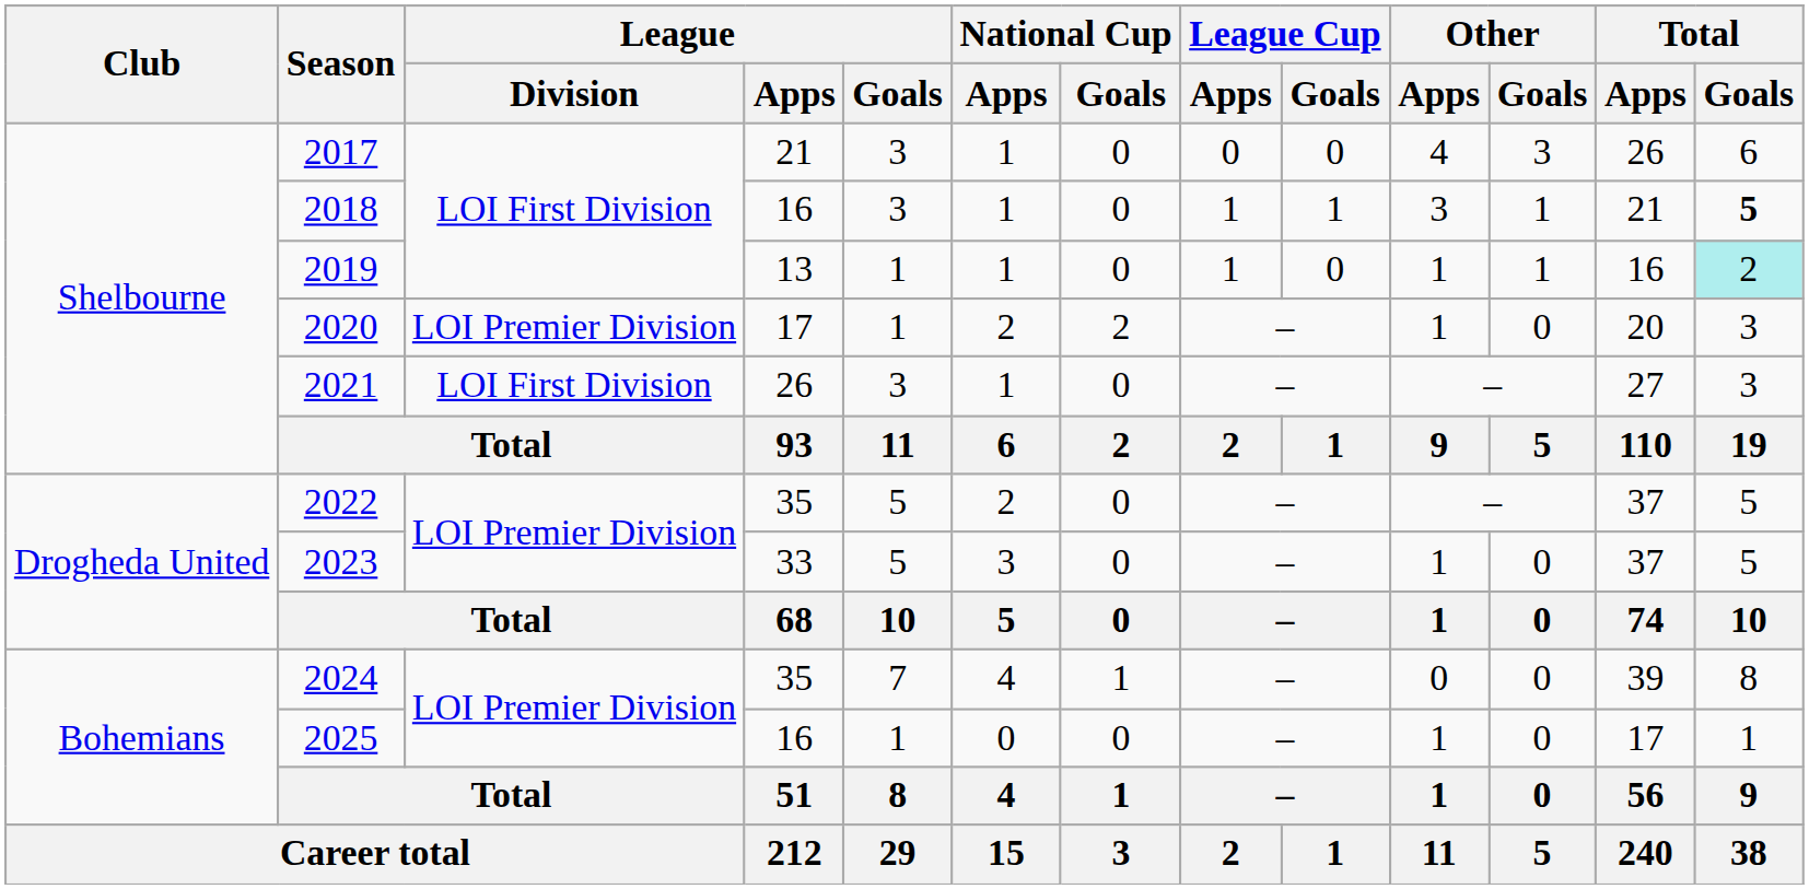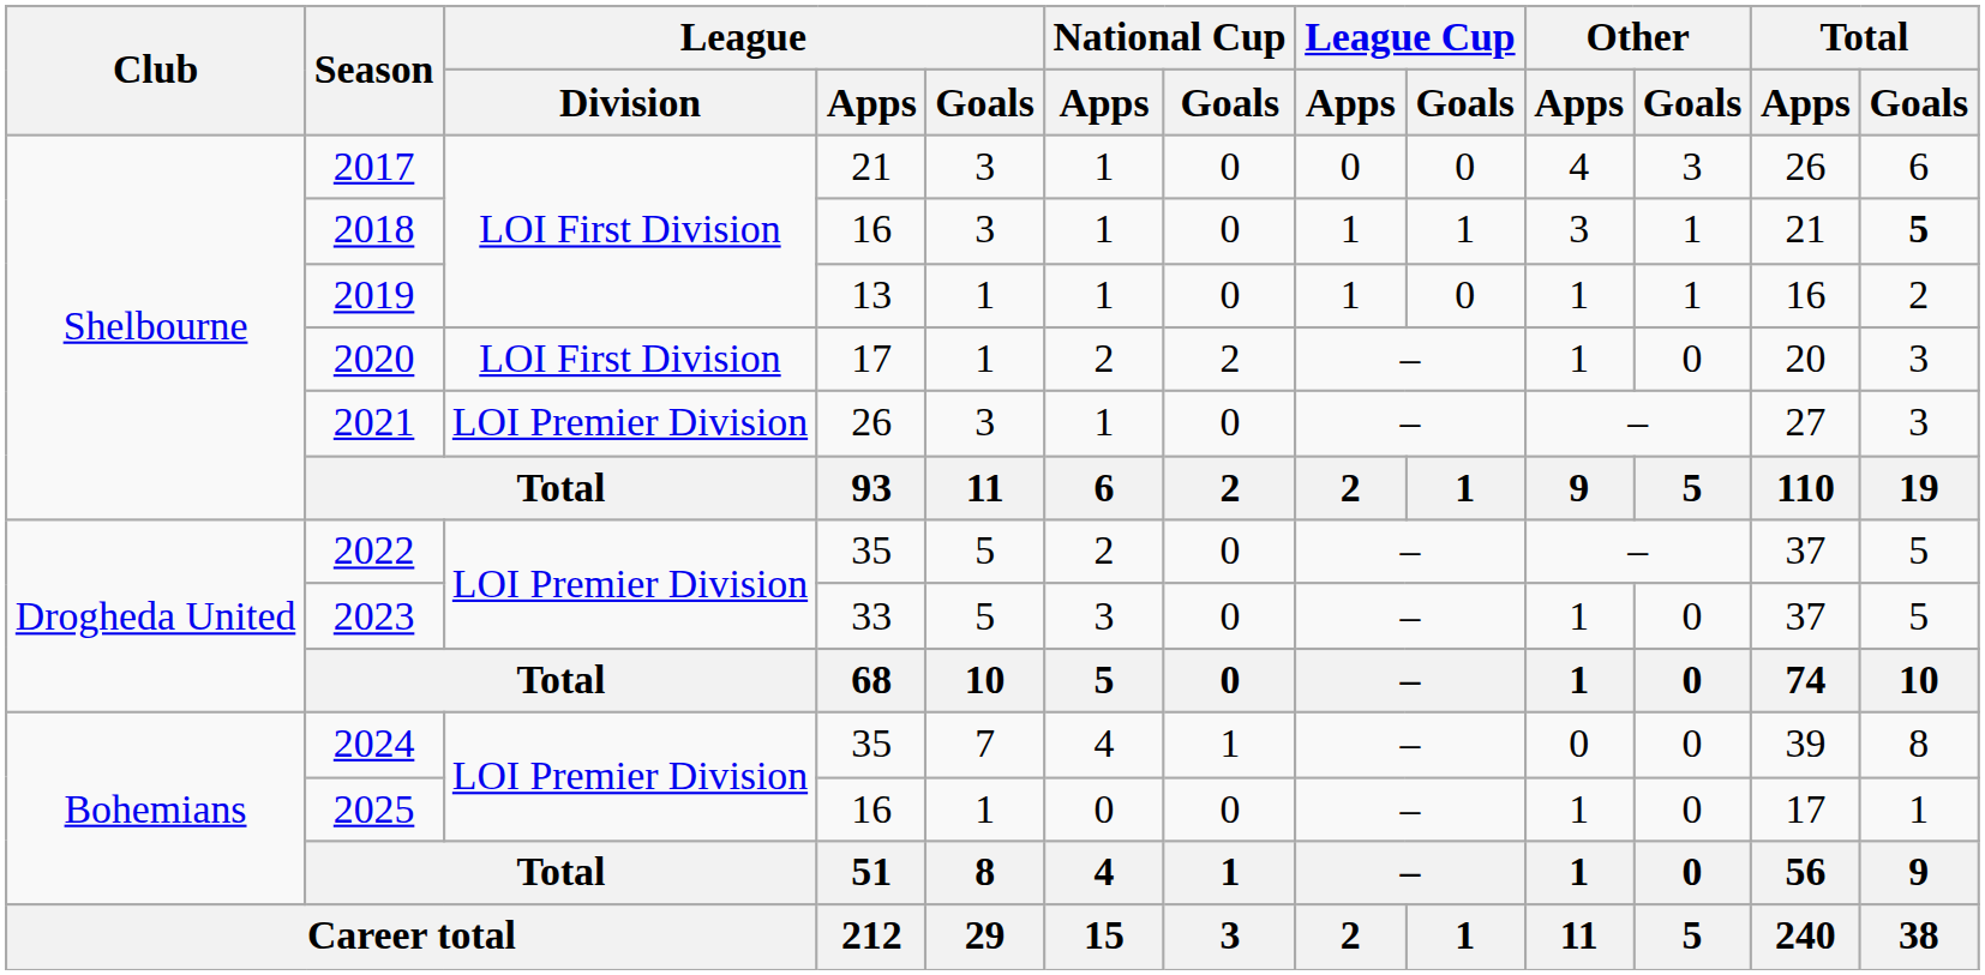 <table class=wikitable style="text-align: center">
 <tr>
 <th rowspan=2>Club</th>
 <th rowspan=2>Season</th>
 <th colspan=3>League</th>
 <th colspan=2>National Cup</th>
 <th colspan=2><a href='#'>League Cup</a></th>
 <th colspan=2>Other</th>
 <th colspan=2>Total</th>
 </tr>
 <tr>
 <th>Division</th>
 <th>Apps</th>
 <th>Goals</th>
 <th>Apps</th>
 <th>Goals</th>
 <th>Apps</th>
 <th>Goals</th>
 <th>Apps</th>
 <th>Goals</th>
 <th>Apps</th>
 <th>Goals</th>
 </tr>
 <tr>
 <td rowspan="6"><a href='#'>Shelbourne</a></td>
 <td><a href='#'>2017</a></td>
 <td rowspan="3"><a href='#'>LOI First Division</a></td>
 <td>21</td>
 <td>3</td>
 <td>1</td>
 <td>0</td>
 <td>0</td>
 <td>0</td>
 <td>4</td>
 <td>3</td>
 <td>26</td>
 <td>6</td>
 </tr>
 <tr>
 <td><a href='#'>2018</a></td>
 <td>16</td>
 <td>3</td>
 <td>1</td>
 <td>0</td>
 <td>1</td>
 <td>1</td>
 <td>3</td>
 <td>1</td>
 <td>21</td>
 <td><strong>5</strong></td>
 </tr>
 <tr>
 <td><a href='#'>2019</a></td>
 <td>13</td>
 <td>1</td>
 <td>1</td>
 <td>0</td>
 <td>1</td>
 <td>0</td>
 <td>1</td>
 <td>1</td>
 <td>16</td>
-<td style="background: paleturquoise;">2</td>
+<td>2</td>
 </tr>
 <tr>
 <td><a href='#'>2020</a></td>
-<td><a href='#'>LOI Premier Division</a></td>
+<td><a href='#'>LOI First Division</a></td>
 <td>17</td>
 <td>1</td>
 <td>2</td>
 <td>2</td>
 <td colspan="2">–</td>
 <td>1</td>
 <td>0</td>
 <td>20</td>
 <td>3</td>
 </tr>
 <tr>
 <td><a href='#'>2021</a></td>
-<td><a href='#'>LOI First Division</a></td>
+<td><a href='#'>LOI Premier Division</a></td>
 <td>26</td>
 <td>3</td>
 <td>1</td>
 <td>0</td>
 <td colspan="2">–</td>
 <td colspan="2">–</td>
 <td>27</td>
 <td>3</td>
 </tr>
 <tr>
 <th colspan="2">Total</th>
 <th>93</th>
 <th>11</th>
 <th>6</th>
 <th>2</th>
 <th>2</th>
 <th>1</th>
 <th>9</th>
 <th>5</th>
 <th>110</th>
 <th>19</th>
 </tr>
 <tr>
 <td rowspan="3"><a href='#'>Drogheda United</a></td>
 <td><a href='#'>2022</a></td>
 <td rowspan="2"><a href='#'>LOI Premier Division</a></td>
 <td>35</td>
 <td>5</td>
 <td>2</td>
 <td>0</td>
 <td colspan="2">–</td>
 <td colspan="2">–</td>
 <td>37</td>
 <td>5</td>
 </tr>
 <tr>
 <td><a href='#'>2023</a></td>
 <td>33</td>
 <td>5</td>
 <td>3</td>
 <td>0</td>
 <td colspan="2">–</td>
 <td>1</td>
 <td>0</td>
 <td>37</td>
 <td>5</td>
 </tr>
 <tr>
 <th colspan="2">Total</th>
 <th>68</th>
 <th>10</th>
 <th>5</th>
 <th>0</th>
 <th colspan="2">–</th>
 <th>1</th>
 <th>0</th>
 <th>74</th>
 <th>10</th>
 </tr>
 <tr>
 <td rowspan="3"><a href='#'>Bohemians</a></td>
 <td><a href='#'>2024</a></td>
 <td rowspan="2"><a href='#'>LOI Premier Division</a></td>
 <td>35</td>
 <td>7</td>
 <td>4</td>
 <td>1</td>
 <td colspan="2">–</td>
 <td>0</td>
 <td>0</td>
 <td>39</td>
 <td>8</td>
 </tr>
 <tr>
 <td><a href='#'>2025</a></td>
 <td>16</td>
 <td>1</td>
 <td>0</td>
 <td>0</td>
 <td colspan="2">–</td>
 <td>1</td>
 <td>0</td>
 <td>17</td>
 <td>1</td>
 </tr>
 <tr>
 <th colspan="2">Total</th>
 <th>51</th>
 <th>8</th>
 <th>4</th>
 <th>1</th>
 <th colspan="2">–</th>
 <th>1</th>
 <th>0</th>
 <th>56</th>
 <th>9</th>
 </tr>
 <tr>
 <th colspan="3">Career total</th>
 <th>212</th>
 <th>29</th>
 <th>15</th>
 <th>3</th>
 <th>2</th>
 <th>1</th>
 <th>11</th>
 <th>5</th>
 <th>240</th>
 <th>38</th>
 </tr>
 </table>
